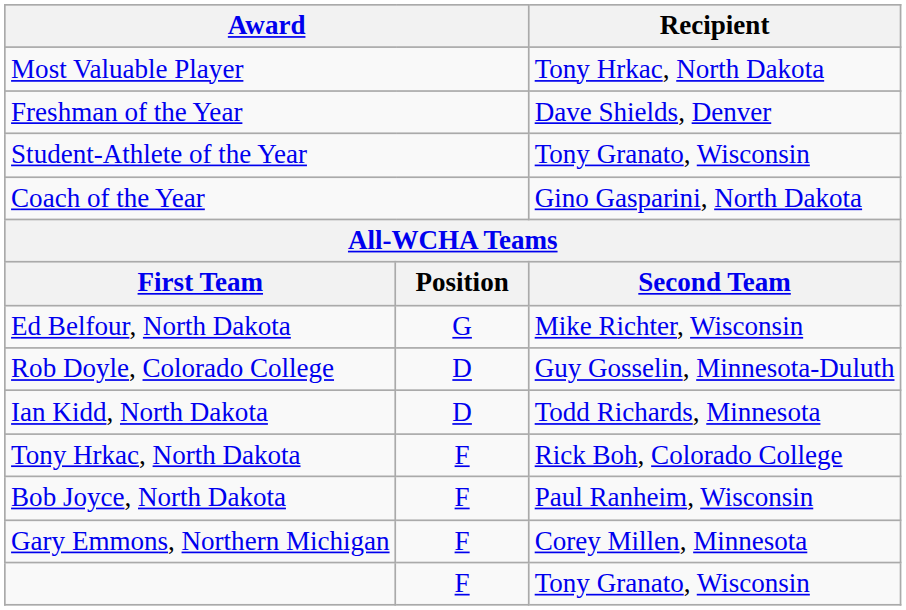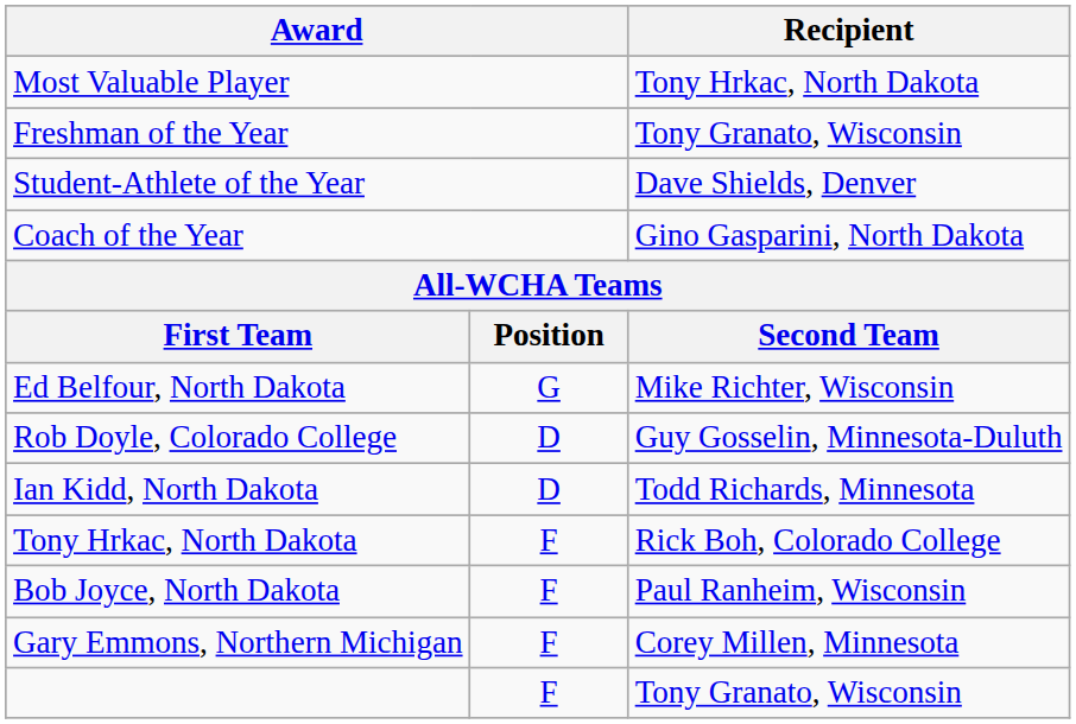 <table class="wikitable">
 <tr>
 <th colspan=2><a href='#'>Award</a></th>
 <th>Recipient</th>
 </tr>
 <tr>
 <td colspan=2><a href='#'>Most Valuable Player</a></td>
 <td><a href='#'>Tony Hrkac</a>, <a href='#'>North Dakota</a></td>
 </tr>
 <tr>
 <td colspan=2><a href='#'>Freshman of the Year</a></td>
-<td><a href='#'>Dave Shields</a>, <a href='#'>Denver</a></td>
+<td><a href='#'>Tony Granato</a>, <a href='#'>Wisconsin</a></td>
 </tr>
 <tr>
 <td colspan=2><a href='#'>Student-Athlete of the Year</a></td>
-<td><a href='#'>Tony Granato</a>, <a href='#'>Wisconsin</a></td>
+<td><a href='#'>Dave Shields</a>, <a href='#'>Denver</a></td>
 </tr>
 <tr>
 <td colspan=2><a href='#'>Coach of the Year</a></td>
 <td><a href='#'>Gino Gasparini</a>, <a href='#'>North Dakota</a></td>
 </tr>
 <tr>
 <th colspan=3><a href='#'>All-WCHA Teams</a></th>
 </tr>
 <tr>
 <th><a href='#'>First Team</a></th>
 <th>  Position  </th>
 <th><a href='#'>Second Team</a></th>
 </tr>
 <tr>
 <td><a href='#'>Ed Belfour</a>, <a href='#'>North Dakota</a></td>
 <td align=center><a href='#'>G</a></td>
 <td><a href='#'>Mike Richter</a>, <a href='#'>Wisconsin</a></td>
 </tr>
 <tr>
 <td><a href='#'>Rob Doyle</a>, <a href='#'>Colorado College</a></td>
 <td align=center><a href='#'>D</a></td>
 <td><a href='#'>Guy Gosselin</a>, <a href='#'>Minnesota-Duluth</a></td>
 </tr>
 <tr>
 <td><a href='#'>Ian Kidd</a>, <a href='#'>North Dakota</a></td>
 <td align=center><a href='#'>D</a></td>
 <td><a href='#'>Todd Richards</a>, <a href='#'>Minnesota</a></td>
 </tr>
 <tr>
 <td><a href='#'>Tony Hrkac</a>, <a href='#'>North Dakota</a></td>
 <td align=center><a href='#'>F</a></td>
 <td><a href='#'>Rick Boh</a>, <a href='#'>Colorado College</a></td>
 </tr>
 <tr>
 <td><a href='#'>Bob Joyce</a>, <a href='#'>North Dakota</a></td>
 <td align=center><a href='#'>F</a></td>
 <td><a href='#'>Paul Ranheim</a>, <a href='#'>Wisconsin</a></td>
 </tr>
 <tr>
 <td><a href='#'>Gary Emmons</a>, <a href='#'>Northern Michigan</a></td>
 <td align=center><a href='#'>F</a></td>
 <td><a href='#'>Corey Millen</a>, <a href='#'>Minnesota</a></td>
 </tr>
 <tr>
 <td></td>
 <td align=center><a href='#'>F</a></td>
 <td><a href='#'>Tony Granato</a>, <a href='#'>Wisconsin</a></td>
 </tr>
 </table>
